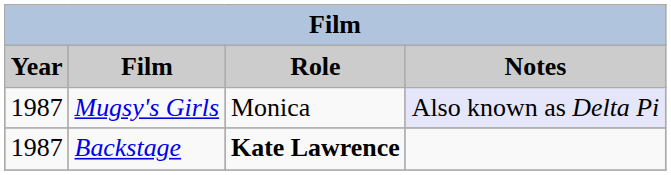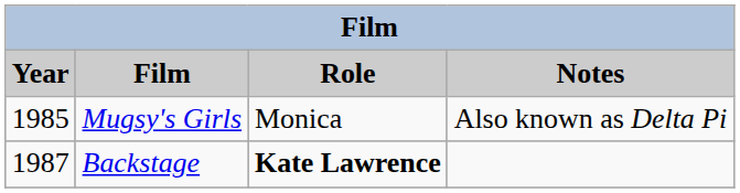 <table class="wikitable sortable">
 <tr style="text-align:center;">
 <th colspan=4 style="background:#B0C4DE;">Film</th>
 </tr>
 <tr style="text-align:center;">
 <th style="background:#ccc;">Year</th>
 <th style="background:#ccc;">Film</th>
 <th style="background:#ccc;">Role</th>
 <th style="background:#ccc;">Notes</th>
 </tr>
 <tr>
-<td>1987</td>
+<td>1985</td>
 <td><em><a href='#'>Mugsy's Girls</a></em></td>
 <td>Monica</td>
-<td style="background: lavender;">Also known as <em>Delta Pi</em></td>
+<td>Also known as <em>Delta Pi</em></td>
 </tr>
 <tr>
 <td>1987</td>
 <td><em><a href='#'>Backstage</a></em></td>
 <td><strong>Kate Lawrence</strong></td>
 </tr>
 </table>
